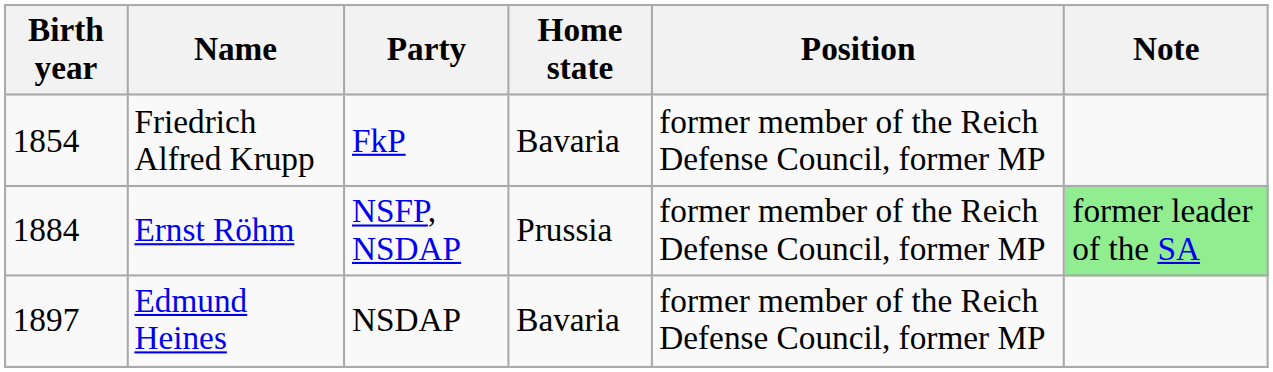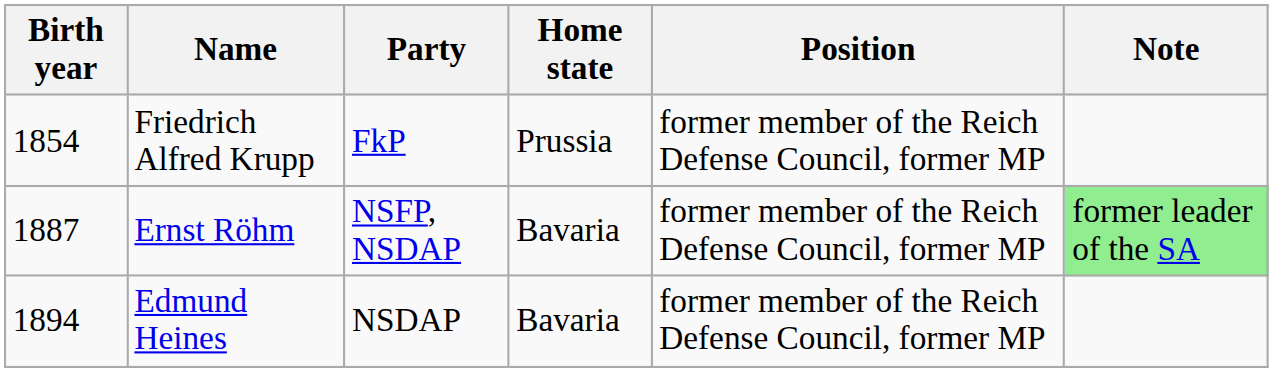 <table class="wikitable sortable">
 <tr>
 <th>Birth year</th>
 <th>Name</th>
 <th>Party</th>
 <th>Home state</th>
 <th>Position</th>
 <th>Note</th>
 </tr>
 <tr>
 <td>1854</td>
 <td>Friedrich Alfred Krupp</td>
 <td><a href='#'>FkP</a></td>
-<td>Bavaria</td>
+<td>Prussia</td>
 <td>former member of the Reich Defense Council, former MP</td>
 <td></td>
 </tr>
 <tr>
-<td>1884</td>
+<td>1887</td>
 <td><a href='#'>Ernst Röhm</a></td>
 <td><a href='#'>NSFP</a>, <a href='#'>NSDAP</a></td>
-<td>Prussia</td>
+<td>Bavaria</td>
 <td>former member of the Reich Defense Council, former MP</td>
 <td style="background: lightgreen;">former leader of the <a href='#'>SA</a></td>
 </tr>
 <tr>
-<td>1897</td>
+<td>1894</td>
 <td><a href='#'>Edmund Heines</a></td>
 <td>NSDAP</td>
 <td>Bavaria</td>
 <td>former member of the Reich Defense Council, former MP</td>
 <td></td>
 </tr>
 </table>
